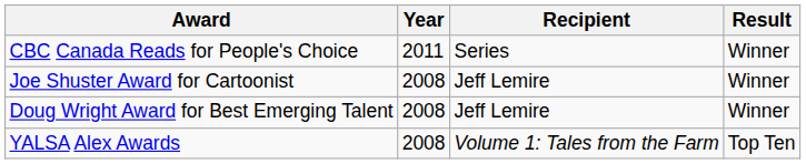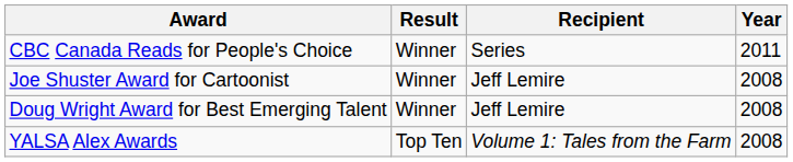 <table class="wikitable">
 <tr>
 <th>Award</th>
+<th>Result</th>
+<th>Recipient</th>
 <th>Year</th>
-<th>Recipient</th>
-<th>Result</th>
 </tr>
 <tr>
 <td><a href='#'>CBC</a> <a href='#'>Canada Reads</a> for People's Choice</td>
+<td>Winner</td>
+<td>Series</td>
 <td>2011</td>
-<td>Series</td>
-<td>Winner</td>
 </tr>
 <tr>
 <td><a href='#'>Joe Shuster Award</a> for Cartoonist</td>
+<td>Winner</td>
+<td>Jeff Lemire</td>
 <td>2008</td>
-<td>Jeff Lemire</td>
-<td>Winner</td>
 </tr>
 <tr>
 <td><a href='#'>Doug Wright Award</a> for Best Emerging Talent</td>
+<td>Winner</td>
+<td>Jeff Lemire</td>
 <td>2008</td>
-<td>Jeff Lemire</td>
-<td>Winner</td>
 </tr>
 <tr>
 <td><a href='#'>YALSA</a> <a href='#'>Alex Awards</a></td>
+<td>Top Ten</td>
+<td><em>Volume 1: Tales from the Farm</em></td>
 <td>2008</td>
-<td><em>Volume 1: Tales from the Farm</em></td>
-<td>Top Ten</td>
 </tr>
 </table>
